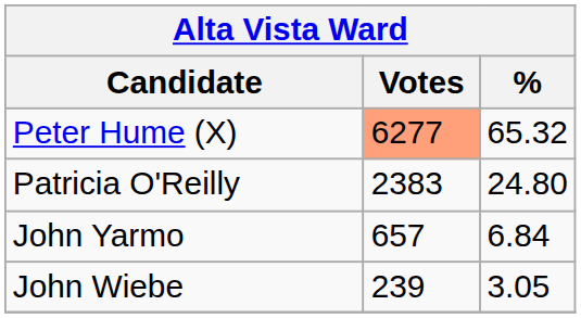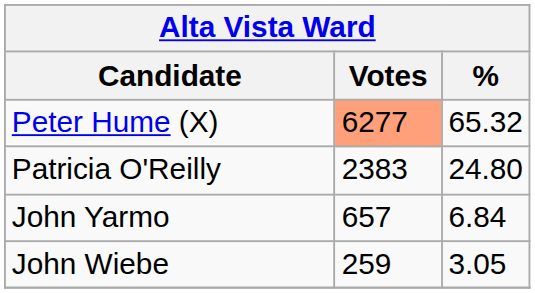 <table class="wikitable">
 <tr>
 <th colspan="3"><a href='#'>Alta Vista Ward</a></th>
 </tr>
 <tr>
 <th style="width: 170px">Candidate</th>
 <th style="width: 50px">Votes</th>
 <th style="width: 40px">%</th>
 </tr>
 <tr>
 <td><a href='#'>Peter Hume</a> (X)</td>
 <td style="background: lightsalmon;">6277</td>
 <td>65.32</td>
 </tr>
 <tr>
 <td>Patricia O'Reilly</td>
 <td>2383</td>
 <td>24.80</td>
 </tr>
 <tr>
 <td>John Yarmo</td>
 <td>657</td>
 <td>6.84</td>
 </tr>
 <tr>
 <td>John Wiebe</td>
-<td>239</td>
+<td>259</td>
 <td>3.05</td>
 </tr>
 <tr>
 </tr>
 </table>
